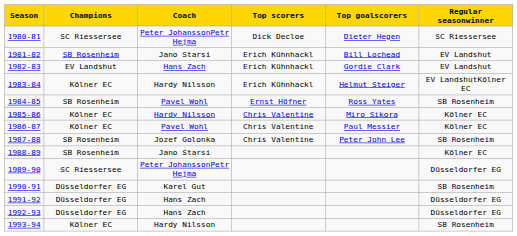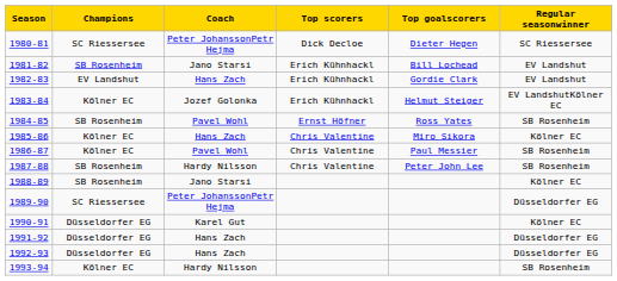 <table class="wikitable">
 <tr align="center" bgcolor="#FFD700">
 <td width=60><strong>Season</strong></td>
 <td width=150><strong>Champions</strong></td>
 <td width=150><strong>Coach</strong></td>
 <td width=150><strong>Top scorers</strong></td>
 <td width=150><strong>Top goalscorers</strong></td>
 <td width=150><strong>Regular seasonwinner</strong></td>
 </tr>
 <tr align="center">
 <td><a href='#'>1980-81</a></td>
 <td>SC Riessersee</td>
 <td><a href='#'>Peter Johansson</a><a href='#'>Petr Hejma</a></td>
 <td>Dick Decloe</td>
 <td><a href='#'>Dieter Hegen</a></td>
 <td>SC Riessersee</td>
 </tr>
 <tr align="center">
 <td><a href='#'>1981-82</a></td>
 <td><a href='#'>SB Rosenheim</a></td>
 <td>Jano Starsi</td>
 <td>Erich Kühnhackl</td>
 <td><a href='#'>Bill Lochead</a></td>
 <td>EV Landshut</td>
 </tr>
 <tr align="center">
 <td><a href='#'>1982-83</a></td>
 <td>EV Landshut</td>
 <td><a href='#'>Hans Zach</a></td>
 <td>Erich Kühnhackl</td>
 <td><a href='#'>Gordie Clark</a></td>
 <td>EV Landshut</td>
 </tr>
 <tr align="center">
 <td><a href='#'>1983-84</a></td>
 <td>Kölner EC</td>
-<td>Hardy Nilsson</td>
+<td>Jozef Golonka</td>
 <td>Erich Kühnhackl</td>
 <td><a href='#'>Helmut Steiger</a></td>
 <td>EV LandshutKölner EC</td>
 </tr>
 <tr align="center">
 <td><a href='#'>1984-85</a></td>
 <td>SB Rosenheim</td>
 <td><a href='#'>Pavel Wohl</a></td>
 <td><a href='#'>Ernst Höfner</a></td>
 <td><a href='#'>Ross Yates</a></td>
 <td>SB Rosenheim</td>
 </tr>
 <tr align="center">
 <td><a href='#'>1985-86</a></td>
 <td>Kölner EC</td>
-<td><a href='#'>Hardy Nilsson</a></td>
+<td><a href='#'>Hans Zach</a></td>
 <td><a href='#'>Chris Valentine</a></td>
 <td><a href='#'>Miro Sikora</a></td>
 <td>Kölner EC</td>
 </tr>
 <tr align="center">
 <td><a href='#'>1986-87</a></td>
 <td>Kölner EC</td>
 <td><a href='#'>Pavel Wohl</a></td>
 <td>Chris Valentine</td>
 <td><a href='#'>Paul Messier</a></td>
-<td>Kölner EC</td>
+<td>SB Rosenheim</td>
 </tr>
 <tr align="center">
 <td><a href='#'>1987-88</a></td>
 <td>SB Rosenheim</td>
-<td>Jozef Golonka</td>
+<td>Hardy Nilsson</td>
 <td>Chris Valentine</td>
 <td><a href='#'>Peter John Lee</a></td>
 <td>SB Rosenheim</td>
 </tr>
 <tr align="center">
 <td><a href='#'>1988-89</a></td>
 <td>SB Rosenheim</td>
 <td>Jano Starsi</td>
 <td></td>
 <td></td>
 <td>Kölner EC</td>
 </tr>
 <tr align="center">
 <td><a href='#'>1989-90</a></td>
 <td>SC Riessersee</td>
 <td><a href='#'>Peter Johansson</a><a href='#'>Petr Hejma</a></td>
 <td></td>
 <td></td>
 <td>Düsseldorfer EG</td>
 </tr>
 <tr align="center">
 <td><a href='#'>1990-91</a></td>
 <td>Düsseldorfer EG</td>
 <td>Karel Gut</td>
 <td></td>
 <td></td>
-<td>SB Rosenheim</td>
+<td>Kölner EC</td>
 </tr>
 <tr align="center">
 <td><a href='#'>1991-92</a></td>
 <td>Düsseldorfer EG</td>
 <td>Hans Zach</td>
 <td></td>
 <td></td>
 <td>Düsseldorfer EG</td>
 </tr>
 <tr align="center">
 <td><a href='#'>1992-93</a></td>
 <td>Düsseldorfer EG</td>
 <td>Hans Zach</td>
 <td></td>
 <td></td>
 <td>Düsseldorfer EG</td>
 </tr>
 <tr align="center">
 <td><a href='#'>1993-94</a></td>
 <td>Kölner EC</td>
 <td>Hardy Nilsson</td>
 <td></td>
 <td></td>
 <td>SB Rosenheim</td>
 </tr>
 </table>
